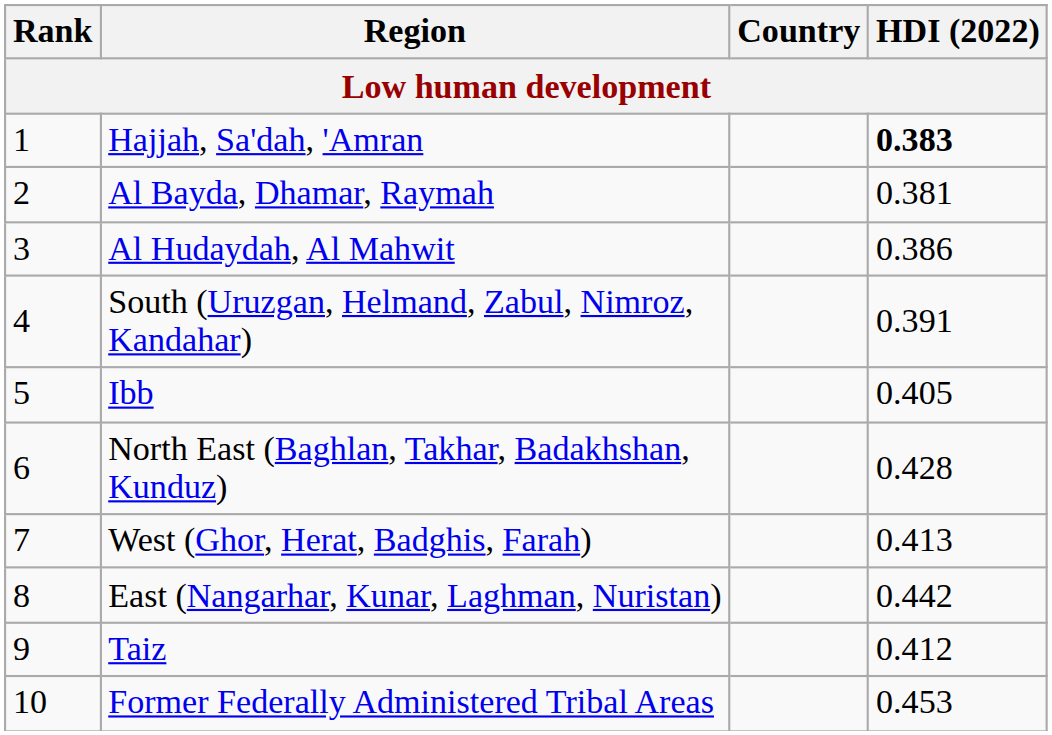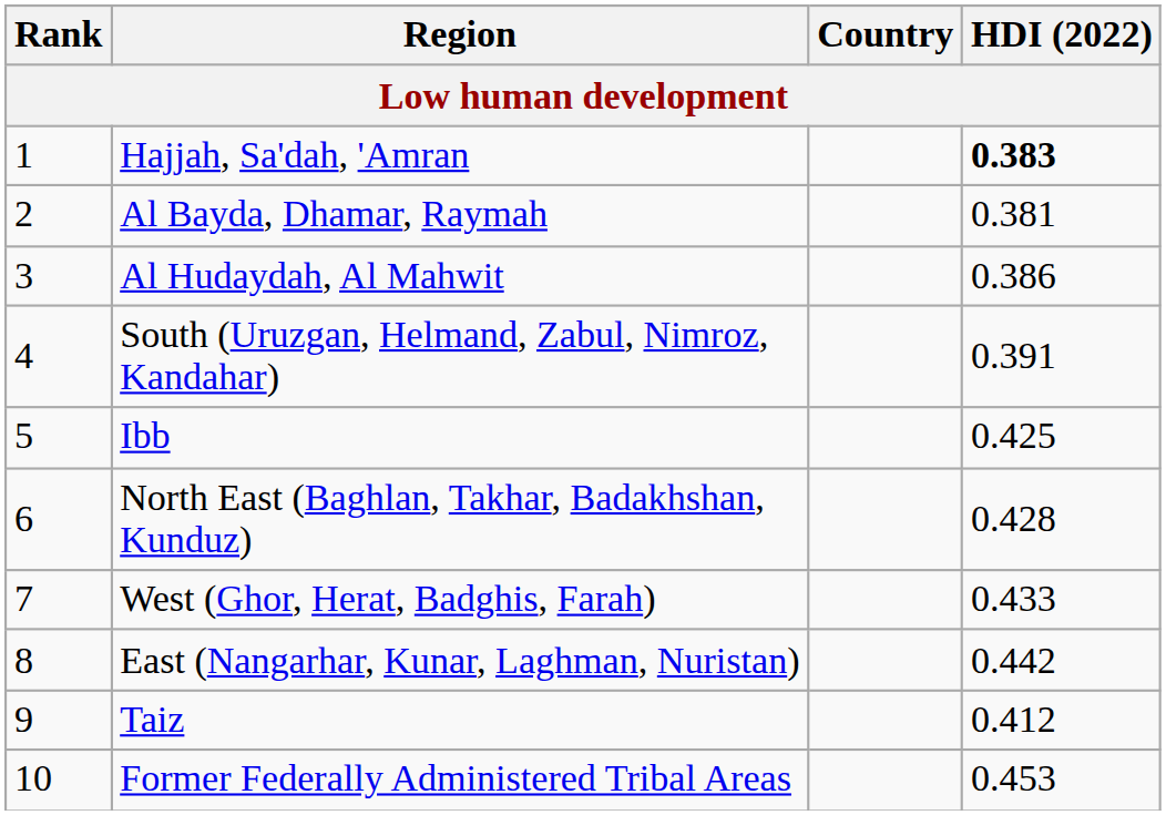 <table class="wikitable sortable">
 <tr>
 <th class="sort">Rank</th>
 <th class="sort">Region</th>
 <th>Country</th>
 <th class="sort">HDI (2022)</th>
 </tr>
 <tr>
 <th colspan="4" style="color:#900;">Low human development</th>
 </tr>
 <tr>
 <td>1</td>
 <td style="text-align:left"><a href='#'>Hajjah</a>, <a href='#'>Sa'dah</a>, <a href='#'>'Amran</a></td>
 <td></td>
 <td><strong>0.383</strong></td>
 </tr>
 <tr>
 <td>2</td>
 <td><a href='#'>Al Bayda</a>, <a href='#'>Dhamar</a>, <a href='#'>Raymah</a></td>
 <td></td>
 <td>0.381</td>
 </tr>
 <tr>
 <td>3</td>
 <td style="text-align:left"><a href='#'>Al Hudaydah</a>, <a href='#'>Al Mahwit</a></td>
 <td></td>
 <td>0.386</td>
 </tr>
 <tr>
 <td>4</td>
 <td>South (<a href='#'>Uruzgan</a>, <a href='#'>Helmand</a>, <a href='#'>Zabul</a>, <a href='#'>Nimroz</a>,<br><a href='#'>Kandahar</a>)</td>
 <td></td>
 <td>0.391</td>
 </tr>
 <tr>
 <td>5</td>
 <td><a href='#'>Ibb</a></td>
 <td></td>
-<td>0.405</td>
+<td>0.425</td>
 </tr>
 <tr>
 <td>6</td>
 <td>North East (<a href='#'>Baghlan</a>, <a href='#'>Takhar</a>, <a href='#'>Badakhshan</a>,<br><a href='#'>Kunduz</a>)</td>
 <td></td>
 <td>0.428</td>
 </tr>
 <tr>
 <td>7</td>
 <td>West (<a href='#'>Ghor</a>, <a href='#'>Herat</a>, <a href='#'>Badghis</a>, <a href='#'>Farah</a>)</td>
 <td></td>
-<td>0.413</td>
+<td>0.433</td>
 </tr>
 <tr>
 <td>8</td>
 <td>East (<a href='#'>Nangarhar</a>, <a href='#'>Kunar</a>, <a href='#'>Laghman</a>, <a href='#'>Nuristan</a>)</td>
 <td></td>
 <td>0.442</td>
 </tr>
 <tr>
 <td>9</td>
 <td><a href='#'>Taiz</a></td>
 <td></td>
 <td>0.412</td>
 </tr>
 <tr>
 <td>10</td>
 <td><a href='#'>Former Federally Administered Tribal Areas</a></td>
 <td></td>
 <td>0.453</td>
 </tr>
 </table>
